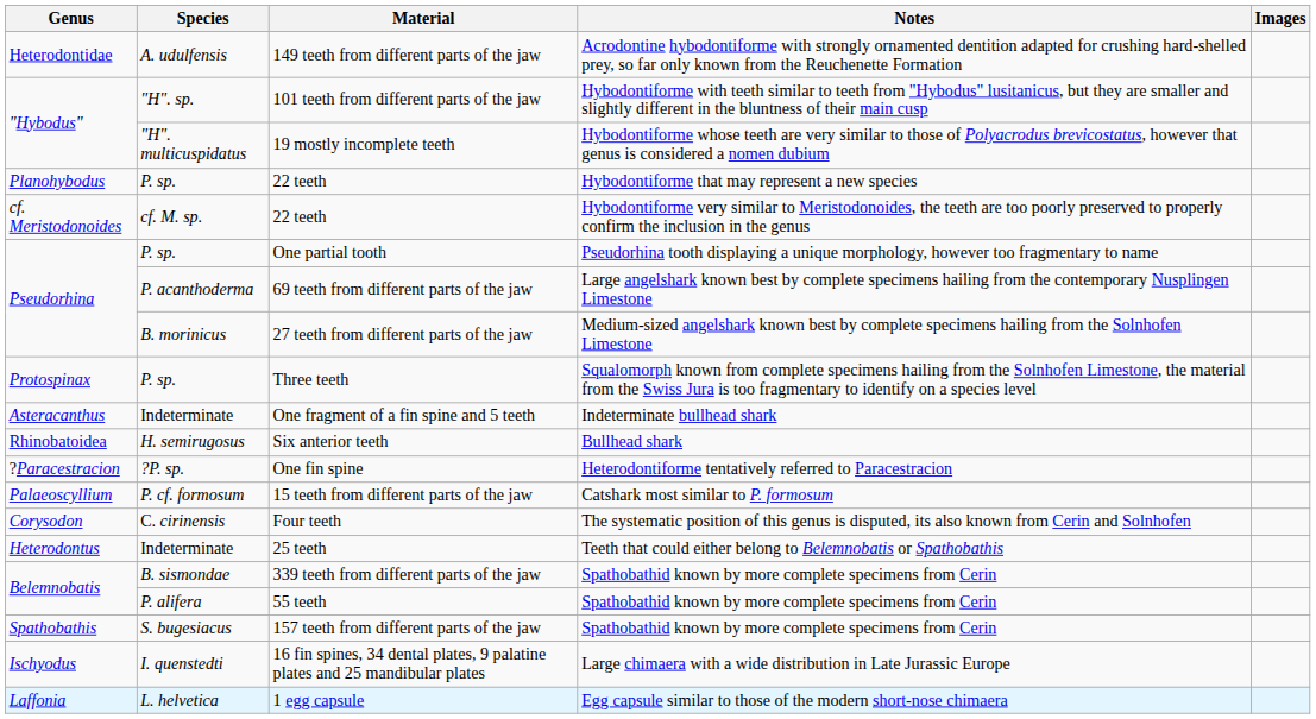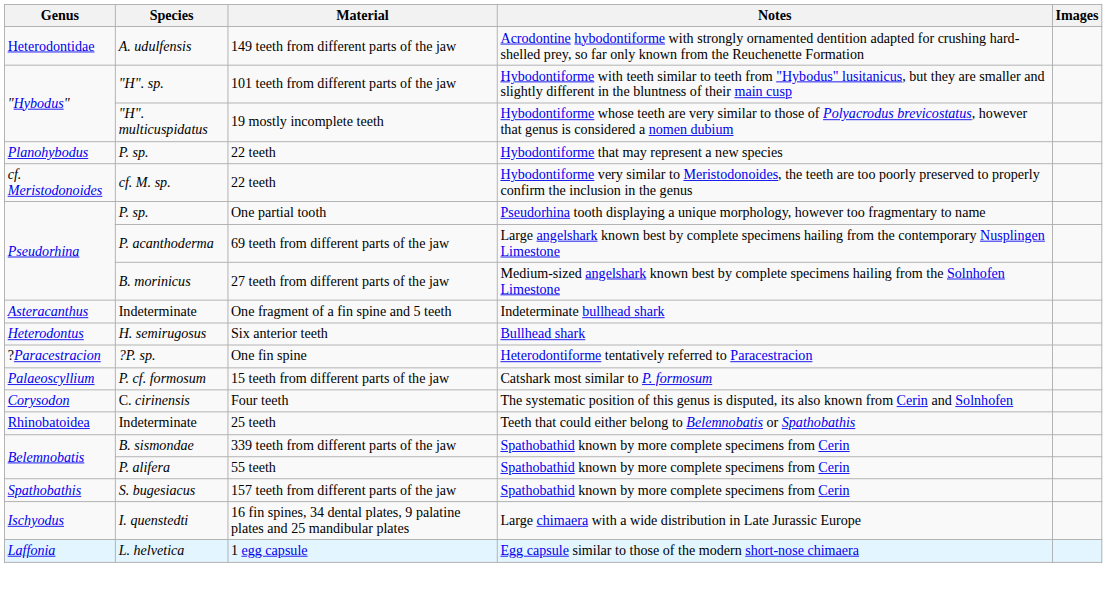 <table class="wikitable">
 <tr>
 <th>Genus</th>
 <th>Species</th>
 <th>Material</th>
 <th>Notes</th>
 <th>Images</th>
 </tr>
 <tr>
 <td><a href='#'>Heterodontidae</a></td>
 <td><em>A. udulfensis</em></td>
 <td>149 teeth from different parts of the jaw</td>
 <td><a href='#'>Acrodontine</a> <a href='#'>hybodontiforme</a> with strongly ornamented dentition adapted for crushing hard-shelled prey, so far only known from the Reuchenette Formation</td>
 <td></td>
 </tr>
 <tr>
 <td rowspan="2"><em>"<a href='#'>Hybodus</a>"</em></td>
 <td><em>"H". sp.</em></td>
 <td>101 teeth from different parts of the jaw</td>
 <td><a href='#'>Hybodontiforme</a> with teeth similar to teeth from <a href='#'>"Hybodus" lusitanicus</a>, but they are smaller and slightly different in the bluntness of their <a href='#'>main cusp</a></td>
 <td></td>
 </tr>
 <tr>
 <td><em>"H". multicuspidatus</em></td>
 <td>19 mostly incomplete teeth</td>
 <td><a href='#'>Hybodontiforme</a> whose teeth are very similar to those of <a href='#'><em>Polyacrodus brevicostatus</em></a>, however that genus is considered a <a href='#'>nomen dubium</a></td>
 <td></td>
 </tr>
 <tr>
 <td><em><a href='#'>Planohybodus</a></em></td>
 <td><em>P. sp.</em></td>
 <td>22 teeth</td>
 <td><a href='#'>Hybodontiforme</a> that may represent a new species</td>
 <td></td>
 </tr>
 <tr>
 <td><em>cf. <a href='#'>Meristodonoides</a></em></td>
 <td><em>cf. M. sp.</em></td>
 <td>22 teeth</td>
 <td><a href='#'>Hybodontiforme</a> very similar to <a href='#'>Meristodonoides</a>, the teeth are too poorly preserved to properly confirm the inclusion in the genus</td>
 <td></td>
 </tr>
 <tr>
 <td rowspan="3"><em><a href='#'>Pseudorhina</a></em></td>
 <td><em>P. sp.</em></td>
 <td>One partial tooth</td>
 <td><a href='#'>Pseudorhina</a> tooth displaying a unique morphology, however too fragmentary to name</td>
 <td></td>
 </tr>
 <tr>
 <td><em>P. acanthoderma</em></td>
 <td>69 teeth from different parts of the jaw</td>
 <td>Large <a href='#'>angelshark</a> known best by complete specimens hailing from the contemporary <a href='#'>Nusplingen Limestone</a></td>
 <td></td>
 </tr>
 <tr>
 <td><em>B. morinicus</em></td>
 <td>27 teeth from different parts of the jaw</td>
 <td>Medium-sized <a href='#'>angelshark</a> known best by complete specimens hailing from the <a href='#'>Solnhofen Limestone</a></td>
 <td></td>
 </tr>
 <tr>
-<td><em><a href='#'>Protospinax</a></em></td>
-<td><em>P. sp.</em></td>
-<td>Three teeth</td>
-<td><a href='#'>Squalomorph</a> known from complete specimens hailing from the <a href='#'>Solnhofen Limestone</a>, the material from the <a href='#'>Swiss Jura</a> is too fragmentary to identify on a species level</td>
-<td></td>
-</tr>
-<tr>
 <td><em><a href='#'>Asteracanthus</a></em></td>
 <td>Indeterminate</td>
 <td>One fragment of a fin spine and 5 teeth</td>
 <td>Indeterminate <a href='#'>bullhead shark</a></td>
 <td></td>
 </tr>
 <tr>
-<td><a href='#'>Rhinobatoidea</a></td>
+<td><em><a href='#'>Heterodontus</a></em></td>
 <td><em>H. semirugosus</em></td>
 <td>Six anterior teeth</td>
 <td><a href='#'>Bullhead shark</a></td>
 <td></td>
 </tr>
 <tr>
 <td>?<em><a href='#'>Paracestracion</a></em></td>
 <td><em>?P. sp.</em></td>
 <td>One fin spine</td>
 <td><a href='#'>Heterodontiforme</a> tentatively referred to <a href='#'>Paracestracion</a></td>
 <td></td>
 </tr>
 <tr>
 <td><em><a href='#'>Palaeoscyllium</a></em></td>
 <td><em>P. cf. formosum</em></td>
 <td>15 teeth from different parts of the jaw</td>
 <td>Catshark most similar to <a href='#'><em>P. formosum</em></a></td>
 <td></td>
 </tr>
 <tr>
 <td><em><a href='#'>Corysodon</a></em></td>
 <td>C. <em>cirinensis</em></td>
 <td>Four teeth</td>
 <td>The systematic position of this genus is disputed, its also known from <a href='#'>Cerin</a> and <a href='#'>Solnhofen</a></td>
 <td></td>
 </tr>
 <tr>
-<td><em><a href='#'>Heterodontus</a></em></td>
+<td><a href='#'>Rhinobatoidea</a></td>
 <td>Indeterminate</td>
 <td>25 teeth</td>
 <td>Teeth that could either belong to <em><a href='#'>Belemnobatis</a></em> or <em><a href='#'>Spathobathis</a></em></td>
 <td></td>
 </tr>
 <tr>
 <td rowspan="2"><em><a href='#'>Belemnobatis</a></em></td>
 <td><em>B. sismondae</em></td>
 <td>339 teeth from different parts of the jaw</td>
 <td><a href='#'>Spathobathid</a> known by more complete specimens from <a href='#'>Cerin</a></td>
 <td></td>
 </tr>
 <tr>
 <td><em>P. alifera</em></td>
 <td>55 teeth</td>
 <td><a href='#'>Spathobathid</a> known by more complete specimens from <a href='#'>Cerin</a></td>
 <td></td>
 </tr>
 <tr>
 <td><em><a href='#'>Spathobathis</a></em></td>
 <td><em>S. bugesiacus</em></td>
 <td>157 teeth from different parts of the jaw</td>
 <td><a href='#'>Spathobathid</a> known by more complete specimens from <a href='#'>Cerin</a></td>
 <td></td>
 </tr>
 <tr>
 <td><em><a href='#'>Ischyodus</a></em></td>
 <td><em>I. quenstedti</em></td>
 <td>16 fin spines, 34 dental plates, 9 palatine plates and 25 mandibular plates</td>
 <td>Large <a href='#'>chimaera</a> with a wide distribution in Late Jurassic Europe</td>
 <td></td>
 </tr>
 <tr>
 <td style="background:#E3F5FF;"><em><a href='#'>Laffonia</a></em></td>
 <td style="background:#E3F5FF;"><em>L. helvetica</em></td>
 <td style="background:#E3F5FF;">1 <a href='#'>egg capsule</a></td>
 <td style="background:#E3F5FF;"><a href='#'>Egg capsule</a> similar to those of the modern <a href='#'>short-nose chimaera</a></td>
 <td style="background:#E3F5FF;"></td>
 </tr>
 </table>
